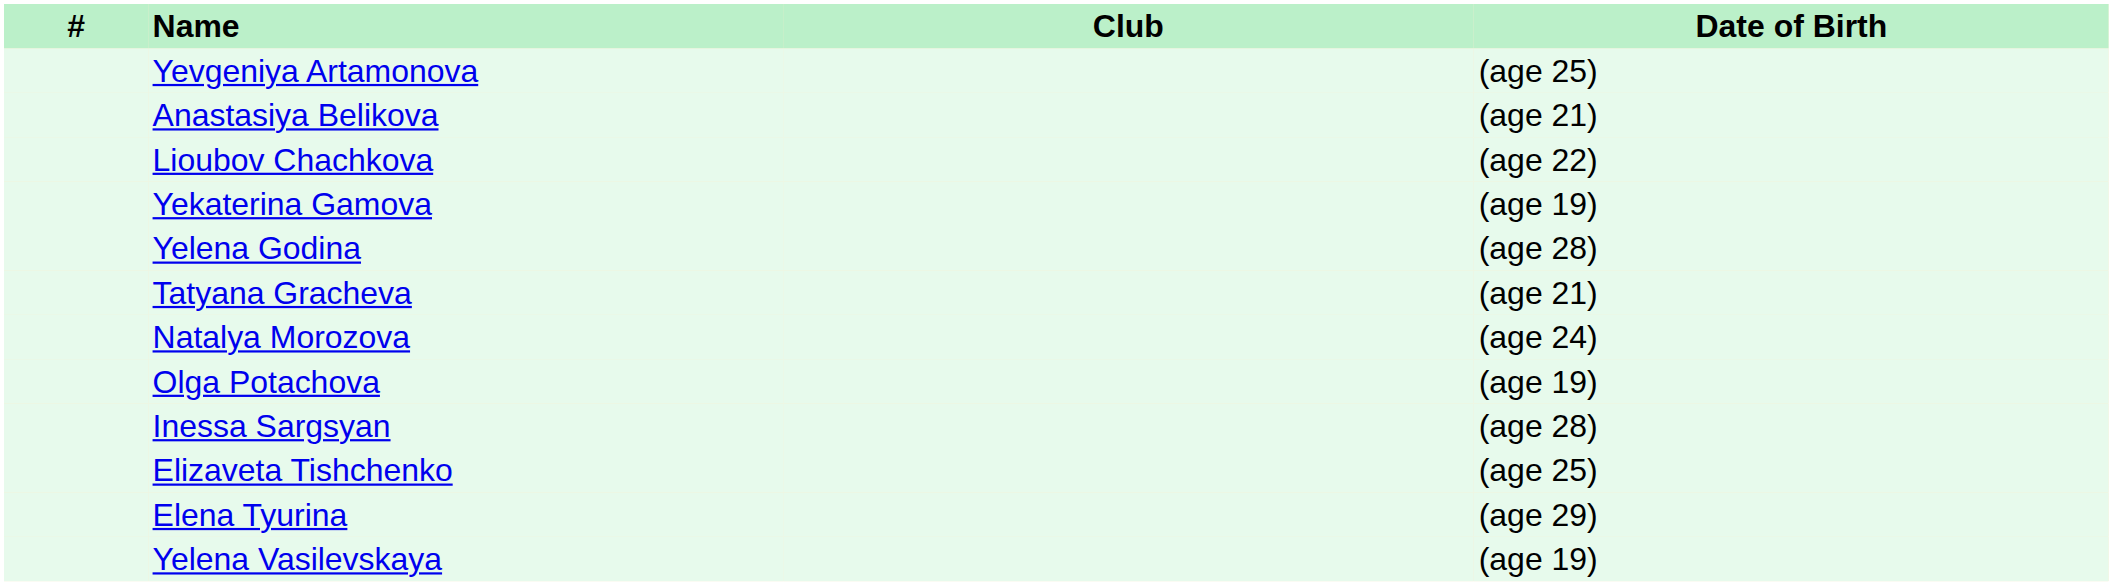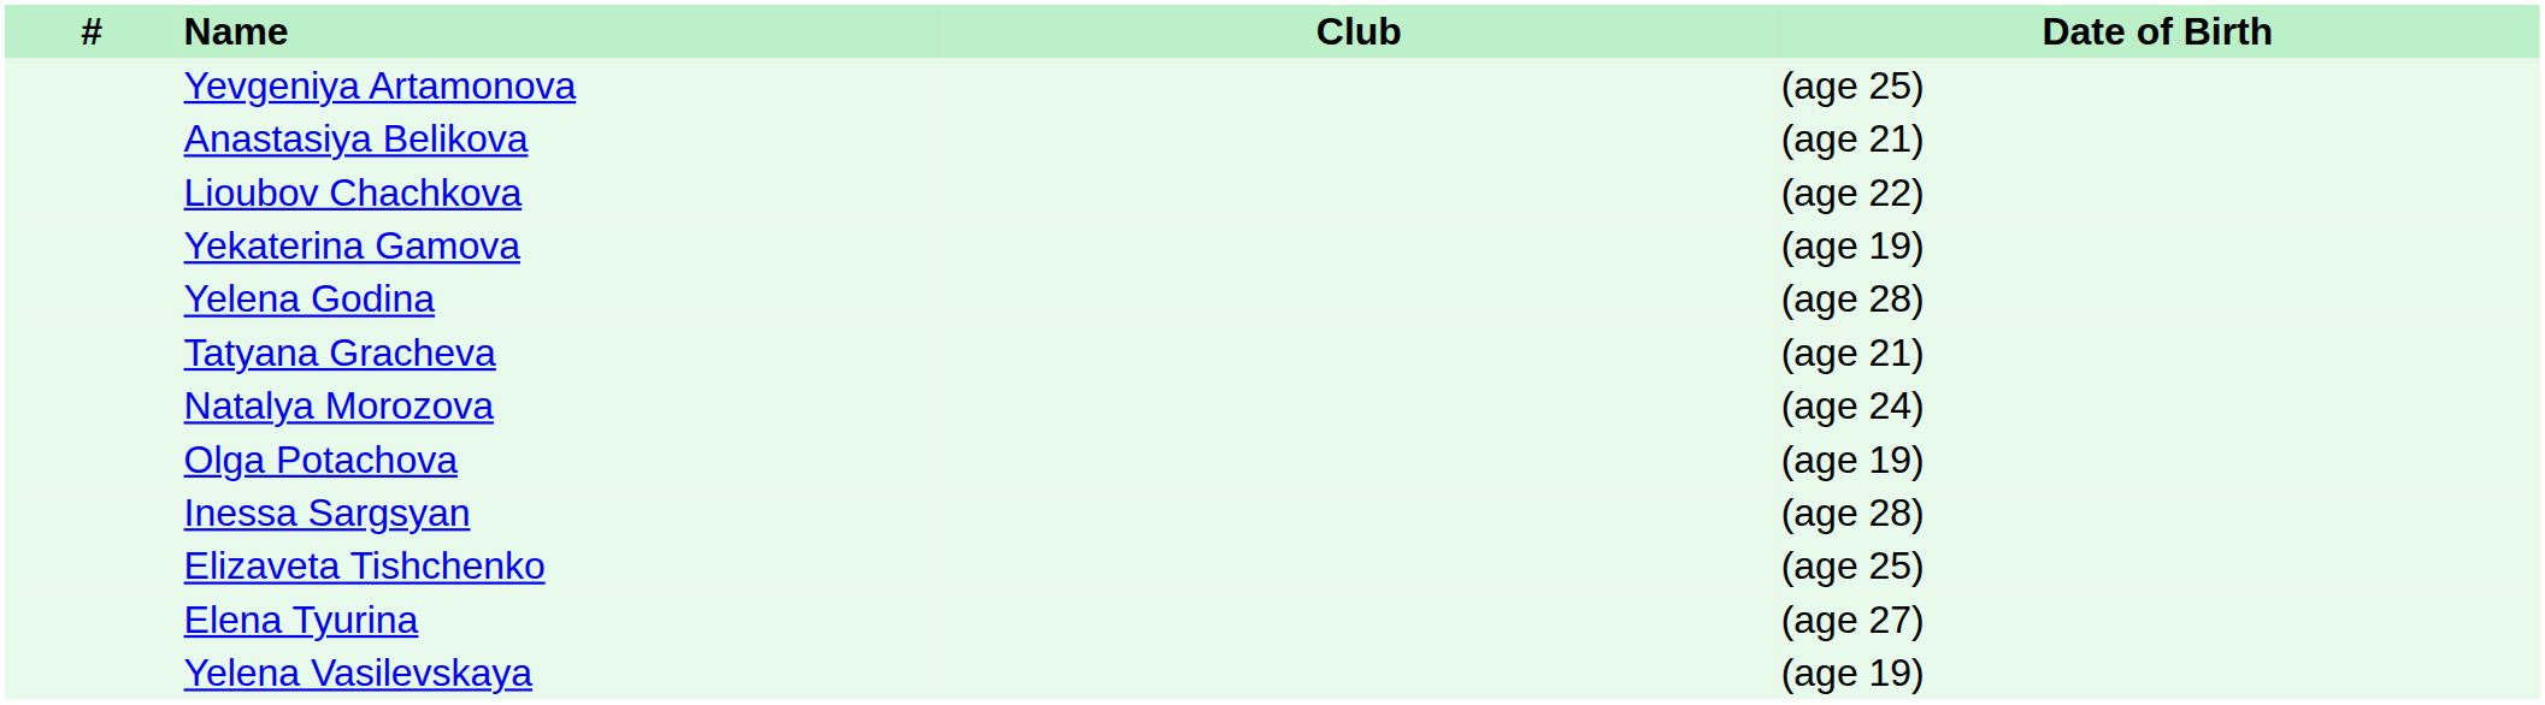 <table border=0 cellpadding=2 cellspacing=0  |- style="background:#FFECCE;text-align:center; font-size:90%;" width=75%>
 <tr bgcolor=#BBF0C9>
 <th width=5%>#</th>
 <th width=22% align=left>Name</th>
 <th width=24%>Club</th>
 <th width=22%>Date of Birth</th>
 </tr>
 <tr bgcolor=#E7FAEC>
 <td></td>
 <td align=left><a href='#'>Yevgeniya Artamonova</a></td>
 <td align=left></td>
 <td align=left> (age 25)</td>
 </tr>
 <tr bgcolor=#E7FAEC>
 <td></td>
 <td align=left><a href='#'>Anastasiya Belikova</a></td>
 <td align=left></td>
 <td align=left> (age 21)</td>
 </tr>
 <tr bgcolor=#E7FAEC>
 <td></td>
 <td align=left><a href='#'>Lioubov Chachkova</a></td>
 <td align=left></td>
 <td align=left> (age 22)</td>
 </tr>
 <tr bgcolor=#E7FAEC>
 <td></td>
 <td align=left><a href='#'>Yekaterina Gamova</a></td>
 <td></td>
 <td align=left> (age 19)</td>
 </tr>
 <tr bgcolor=#E7FAEC>
 <td></td>
 <td align=left><a href='#'>Yelena Godina</a></td>
 <td align=left></td>
 <td align=left> (age 28)</td>
 </tr>
 <tr bgcolor=#E7FAEC>
 <td></td>
 <td align=left><a href='#'>Tatyana Gracheva</a></td>
 <td align=left></td>
 <td align=left> (age 21)</td>
 </tr>
 <tr bgcolor=#E7FAEC>
 <td></td>
 <td align=left><a href='#'>Natalya Morozova</a></td>
 <td align=left></td>
 <td align=left> (age 24)</td>
 </tr>
 <tr bgcolor=#E7FAEC>
 <td></td>
 <td align=left><a href='#'>Olga Potachova</a></td>
 <td align=left></td>
 <td align=left> (age 19)</td>
 </tr>
 <tr bgcolor=#E7FAEC>
 <td></td>
 <td align=left><a href='#'>Inessa Sargsyan</a></td>
 <td align=left></td>
 <td align=left> (age 28)</td>
 </tr>
 <tr bgcolor=#E7FAEC>
 <td></td>
 <td align=left><a href='#'>Elizaveta Tishchenko</a></td>
 <td align=left></td>
 <td align=left> (age 25)</td>
 </tr>
 <tr bgcolor=#E7FAEC>
 <td></td>
 <td align=left><a href='#'>Elena Tyurina</a></td>
 <td align=left></td>
-<td align=left> (age 29)</td>
+<td align=left> (age 27)</td>
 </tr>
 <tr bgcolor=#E7FAEC>
 <td></td>
 <td align=left><a href='#'>Yelena Vasilevskaya</a></td>
 <td align=left></td>
 <td align=left> (age 19)</td>
 </tr>
 </table>
